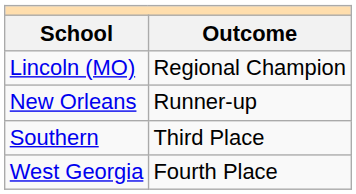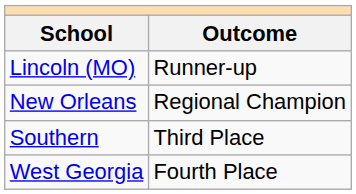 <table class="wikitable" style="float:left; margin-right:1em;">
 <tr>
 <th colspan="3" style="background:#ffdead;"></th>
 </tr>
 <tr>
 <th>School</th>
 <th>Outcome</th>
 </tr>
 <tr>
 <td><a href='#'>Lincoln (MO)</a></td>
-<td>Regional Champion</td>
+<td>Runner-up</td>
 </tr>
 <tr>
 <td><a href='#'>New Orleans</a></td>
-<td>Runner-up</td>
+<td>Regional Champion</td>
 </tr>
 <tr>
 <td><a href='#'>Southern</a></td>
 <td>Third Place</td>
 </tr>
 <tr>
 <td><a href='#'>West Georgia</a></td>
 <td>Fourth Place</td>
 </tr>
 </table>
